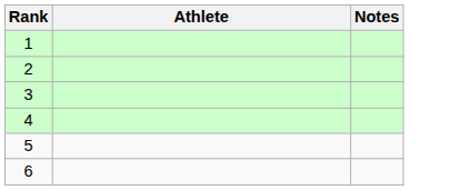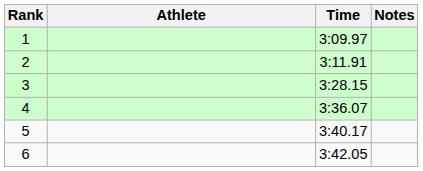 <table class="wikitable" style="text-align:center">
 <tr>
 <th>Rank</th>
 <th Style="width:18em">Athlete</th>
+<th>Time</th>
 <th>Notes</th>
 </tr>
 <tr style="background:#cfc">
 <td>1</td>
 <td style="text-align:left"></td>
+<td>3:09.97</td>
 <td></td>
 </tr>
 <tr style="background:#cfc">
 <td>2</td>
 <td style="text-align:left"></td>
+<td>3:11.91</td>
 <td></td>
 </tr>
 <tr style="background:#cfc">
 <td>3</td>
 <td style="text-align:left"></td>
+<td>3:28.15</td>
 <td></td>
 </tr>
 <tr style="background:#cfc">
 <td>4</td>
 <td style="text-align:left"></td>
+<td>3:36.07</td>
 <td></td>
 </tr>
 <tr>
 <td>5</td>
 <td style="text-align:left"></td>
+<td>3:40.17</td>
 <td></td>
 </tr>
 <tr>
 <td>6</td>
 <td style="text-align:left"></td>
+<td>3:42.05</td>
 <td></td>
 </tr>
 </table>
